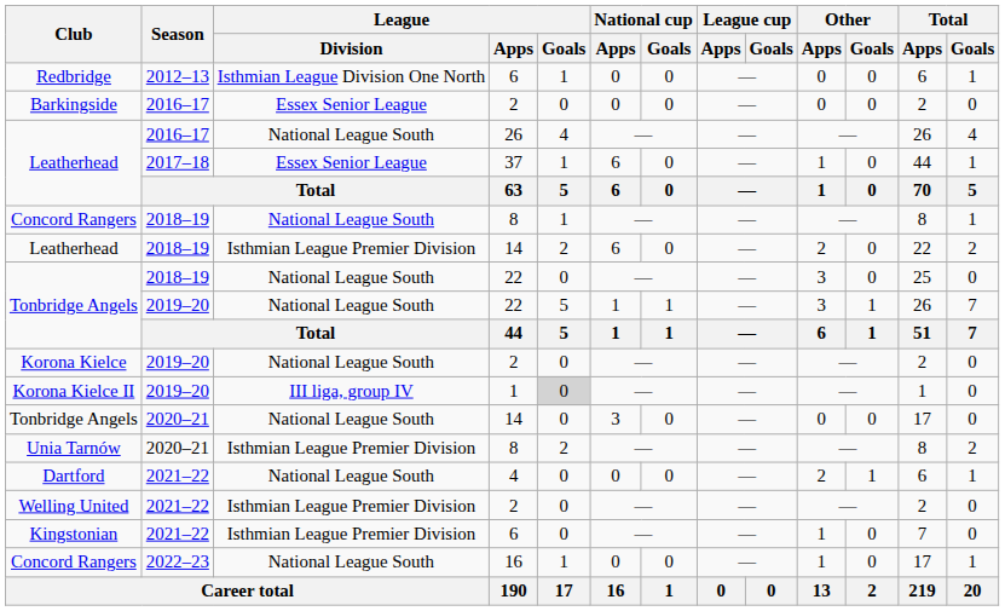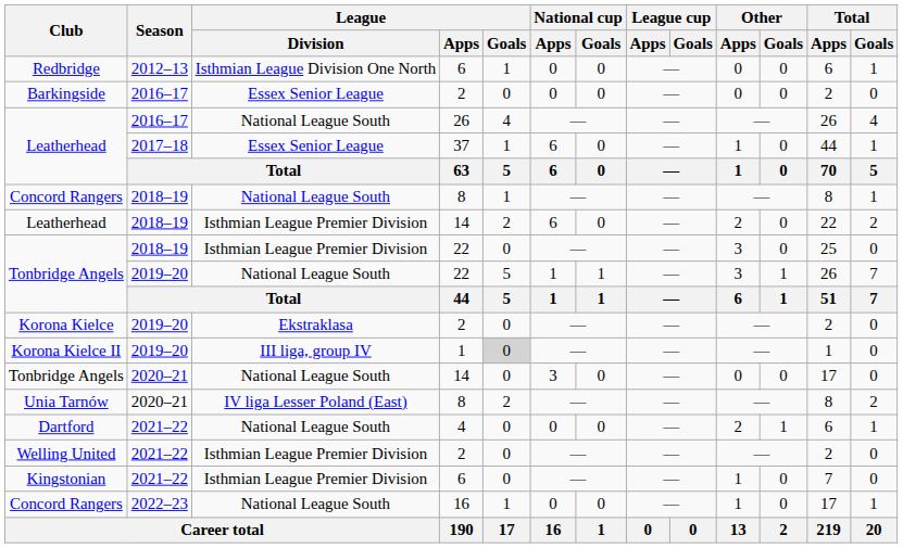 <table class="wikitable" style="text-align:center">
 <tr>
 <th rowspan="2">Club</th>
 <th rowspan="2">Season</th>
 <th colspan="3">League</th>
 <th colspan="2">National cup</th>
 <th colspan="2">League cup</th>
 <th colspan="2">Other</th>
 <th colspan="2">Total</th>
 </tr>
 <tr>
 <th>Division</th>
 <th>Apps</th>
 <th>Goals</th>
 <th>Apps</th>
 <th>Goals</th>
 <th>Apps</th>
 <th>Goals</th>
 <th>Apps</th>
 <th>Goals</th>
 <th>Apps</th>
 <th>Goals</th>
 </tr>
 <tr>
 <td rowspan="1"><a href='#'>Redbridge</a></td>
 <td><a href='#'>2012–13</a></td>
 <td><a href='#'>Isthmian League</a> Division One North</td>
 <td>6</td>
 <td>1</td>
 <td>0</td>
 <td>0</td>
 <td colspan="2">—</td>
 <td>0</td>
 <td>0</td>
 <td>6</td>
 <td>1</td>
 </tr>
 <tr>
 <td rowspan="1"><a href='#'>Barkingside</a></td>
 <td><a href='#'>2016–17</a></td>
 <td><a href='#'>Essex Senior League</a></td>
 <td>2</td>
 <td>0</td>
 <td>0</td>
 <td>0</td>
 <td colspan="2">—</td>
 <td>0</td>
 <td>0</td>
 <td>2</td>
 <td>0</td>
 </tr>
 <tr>
 <td rowspan="3"><a href='#'>Leatherhead</a></td>
 <td><a href='#'>2016–17</a></td>
 <td>National League South</td>
 <td>26</td>
 <td>4</td>
 <td colspan="2">—</td>
 <td colspan="2">—</td>
 <td colspan="2">—</td>
 <td>26</td>
 <td>4</td>
 </tr>
 <tr>
 <td><a href='#'>2017–18</a></td>
 <td><a href='#'>Essex Senior League</a></td>
 <td>37</td>
 <td>1</td>
 <td>6</td>
 <td>0</td>
 <td colspan="2">—</td>
 <td>1</td>
 <td>0</td>
 <td>44</td>
 <td>1</td>
 </tr>
 <tr>
 <th colspan=2>Total</th>
 <th>63</th>
 <th>5</th>
 <th>6</th>
 <th>0</th>
 <th colspan="2">—</th>
 <th>1</th>
 <th>0</th>
 <th>70</th>
 <th>5</th>
 </tr>
 <tr>
 <td rowspan="1"><a href='#'>Concord Rangers</a></td>
 <td><a href='#'>2018–19</a></td>
 <td><a href='#'>National League South</a></td>
 <td>8</td>
 <td>1</td>
 <td colspan="2">—</td>
 <td colspan="2">—</td>
 <td colspan="2">—</td>
 <td>8</td>
 <td>1</td>
 </tr>
 <tr>
 <td rowspan="1">Leatherhead</td>
 <td><a href='#'>2018–19</a></td>
 <td>Isthmian League Premier Division</td>
 <td>14</td>
 <td>2</td>
 <td>6</td>
 <td>0</td>
 <td colspan="2">—</td>
 <td>2</td>
 <td>0</td>
 <td>22</td>
 <td>2</td>
 </tr>
 <tr>
 <td rowspan="3"><a href='#'>Tonbridge Angels</a></td>
 <td><a href='#'>2018–19</a></td>
-<td>National League South</td>
+<td>Isthmian League Premier Division</td>
 <td>22</td>
 <td>0</td>
 <td colspan="2">—</td>
 <td colspan="2">—</td>
 <td>3</td>
 <td>0</td>
 <td>25</td>
 <td>0</td>
 </tr>
 <tr>
 <td><a href='#'>2019–20</a></td>
 <td>National League South</td>
 <td>22</td>
 <td>5</td>
 <td>1</td>
 <td>1</td>
 <td colspan="2">—</td>
 <td>3</td>
 <td>1</td>
 <td>26</td>
 <td>7</td>
 </tr>
 <tr>
 <th colspan=2>Total</th>
 <th>44</th>
 <th>5</th>
 <th>1</th>
 <th>1</th>
 <th colspan="2">—</th>
 <th>6</th>
 <th>1</th>
 <th>51</th>
 <th>7</th>
 </tr>
 <tr>
 <td rowspan="1"><a href='#'>Korona Kielce</a></td>
 <td><a href='#'>2019–20</a></td>
-<td>National League South</td>
+<td><a href='#'>Ekstraklasa</a></td>
 <td>2</td>
 <td>0</td>
 <td colspan="2">—</td>
 <td colspan="2">—</td>
 <td colspan="2">—</td>
 <td>2</td>
 <td>0</td>
 </tr>
 <tr>
 <td rowspan="1"><a href='#'>Korona Kielce II</a></td>
 <td><a href='#'>2019–20</a></td>
 <td><a href='#'>III liga, group IV</a></td>
 <td>1</td>
 <td style="background: lightgrey;">0</td>
 <td colspan="2">—</td>
 <td colspan="2">—</td>
 <td colspan="2">—</td>
 <td>1</td>
 <td>0</td>
 </tr>
 <tr>
 <td rowspan="1">Tonbridge Angels</td>
 <td><a href='#'>2020–21</a></td>
 <td>National League South</td>
 <td>14</td>
 <td>0</td>
 <td>3</td>
 <td>0</td>
 <td colspan="2">—</td>
 <td>0</td>
 <td>0</td>
 <td>17</td>
 <td>0</td>
 </tr>
 <tr>
 <td rowspan="1"><a href='#'>Unia Tarnów</a></td>
 <td>2020–21</td>
-<td>Isthmian League Premier Division</td>
+<td><a href='#'>IV liga Lesser Poland (East)</a></td>
 <td>8</td>
 <td>2</td>
 <td colspan="2">—</td>
 <td colspan="2">—</td>
 <td colspan="2">—</td>
 <td>8</td>
 <td>2</td>
 </tr>
 <tr>
 <td rowspan="1"><a href='#'>Dartford</a></td>
 <td><a href='#'>2021–22</a></td>
 <td>National League South</td>
 <td>4</td>
 <td>0</td>
 <td>0</td>
 <td>0</td>
 <td colspan="2">—</td>
 <td>2</td>
 <td>1</td>
 <td>6</td>
 <td>1</td>
 </tr>
 <tr>
 <td rowspan="1"><a href='#'>Welling United</a></td>
 <td><a href='#'>2021–22</a></td>
 <td>Isthmian League Premier Division</td>
 <td>2</td>
 <td>0</td>
 <td colspan="2">—</td>
 <td colspan="2">—</td>
 <td colspan="2">—</td>
 <td>2</td>
 <td>0</td>
 </tr>
 <tr>
 <td rowspan="1"><a href='#'>Kingstonian</a></td>
 <td><a href='#'>2021–22</a></td>
 <td>Isthmian League Premier Division</td>
 <td>6</td>
 <td>0</td>
 <td colspan="2">—</td>
 <td colspan="2">—</td>
 <td>1</td>
 <td>0</td>
 <td>7</td>
 <td>0</td>
 </tr>
 <tr>
 <td rowspan="1"><a href='#'>Concord Rangers</a></td>
 <td><a href='#'>2022–23</a></td>
 <td>National League South</td>
 <td>16</td>
 <td>1</td>
 <td>0</td>
 <td>0</td>
 <td colspan="2">—</td>
 <td>1</td>
 <td>0</td>
 <td>17</td>
 <td>1</td>
 </tr>
 <tr>
 <th colspan=3>Career total</th>
 <th>190</th>
 <th>17</th>
 <th>16</th>
 <th>1</th>
 <th>0</th>
 <th>0</th>
 <th>13</th>
 <th>2</th>
 <th>219</th>
 <th>20</th>
 </tr>
 </table>
